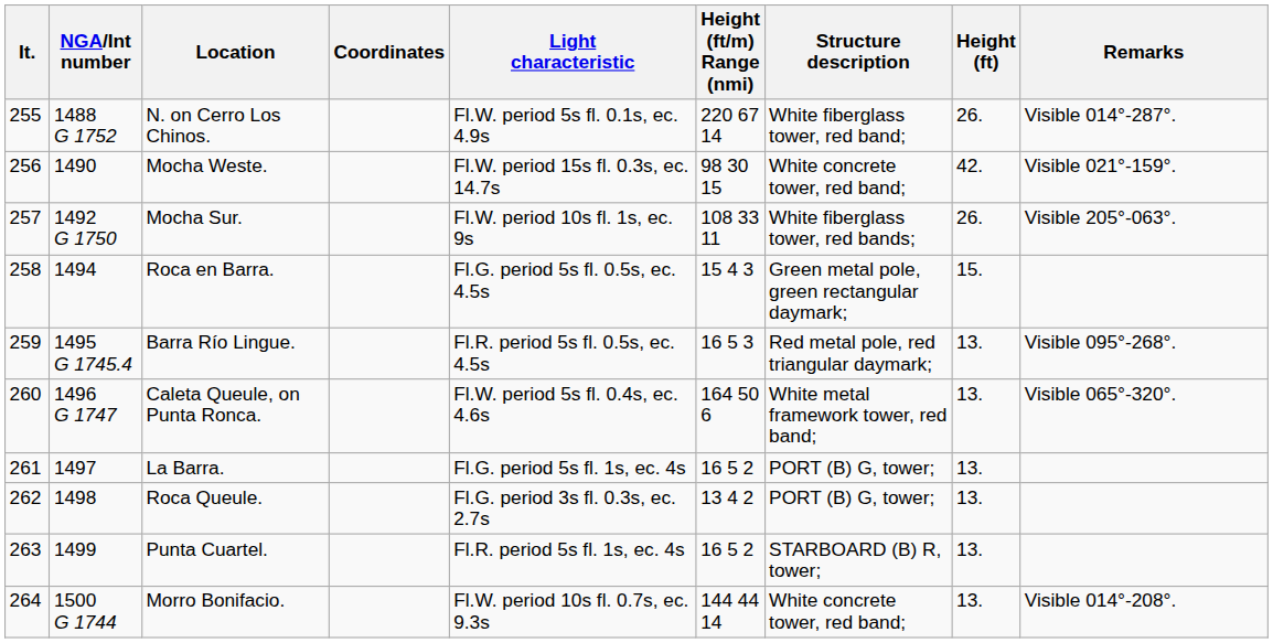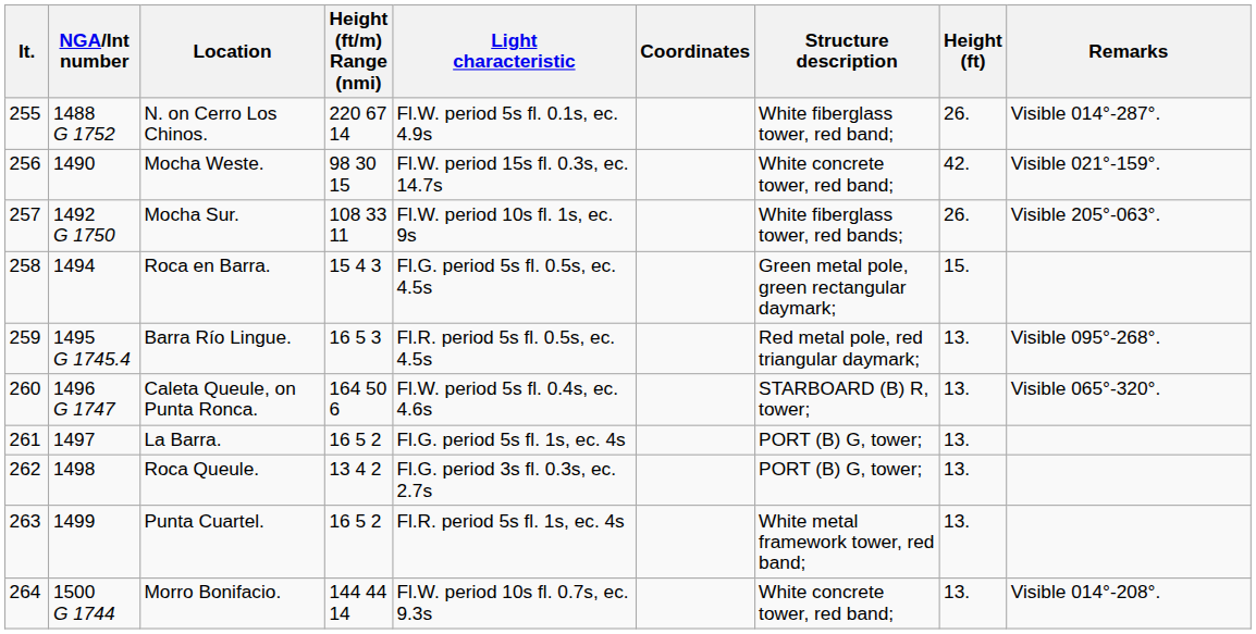 <table class="wikitable">
 <tr>
 <th width="30">It.</th>
 <th width="70"><a href='#'>NGA</a>/Int<br>number</th>
 <th width="150">Location</th>
+<th width="50">Height (ft/m)<br>Range (nmi)</th>
+<th width="200"><a href='#'>Light<br>characteristic</a></th>
 <th width="80">Coordinates</th>
-<th width="200"><a href='#'>Light<br>characteristic</a></th>
-<th width="50">Height (ft/m)<br>Range (nmi)</th>
 <th width="150">Structure<br>description</th>
 <th width="30">Height (ft)</th>
 <th width="200">Remarks</th>
 </tr>
 <tr valign="top">
 <td>255</td>
 <td>1488<br><em>G 1752</em></td>
 <td>N. on Cerro Los Chinos.</td>
+<td>220 67 14</td>
+<td>Fl.W. period 5s fl. 0.1s, ec. 4.9s</td>
 <td></td>
-<td>Fl.W. period 5s fl. 0.1s, ec. 4.9s</td>
-<td>220 67 14</td>
 <td>White fiberglass tower, red band;</td>
 <td>26.</td>
 <td>Visible 014°-287°.</td>
 </tr>
 <tr valign="top">
 <td>256</td>
 <td>1490</td>
 <td>Mocha Weste.</td>
+<td>98 30 15</td>
+<td>Fl.W. period 15s fl. 0.3s, ec. 14.7s</td>
 <td></td>
-<td>Fl.W. period 15s fl. 0.3s, ec. 14.7s</td>
-<td>98 30 15</td>
 <td>White concrete tower, red band;</td>
 <td>42.</td>
 <td>Visible 021°-159°.</td>
 </tr>
 <tr valign="top">
 <td>257</td>
 <td>1492<br><em>G 1750</em></td>
 <td>Mocha Sur.</td>
+<td>108 33 11</td>
+<td>Fl.W. period 10s fl. 1s, ec. 9s</td>
 <td></td>
-<td>Fl.W. period 10s fl. 1s, ec. 9s</td>
-<td>108 33 11</td>
 <td>White fiberglass tower, red  bands;</td>
 <td>26.</td>
 <td>Visible 205°-063°.</td>
 </tr>
 <tr valign="top">
 <td>258</td>
 <td>1494</td>
 <td>Roca en Barra.</td>
+<td>15 4 3</td>
+<td>Fl.G. period 5s fl. 0.5s, ec. 4.5s</td>
 <td></td>
-<td>Fl.G. period 5s fl. 0.5s, ec. 4.5s</td>
-<td>15 4 3</td>
 <td>Green metal pole, green  rectangular daymark;</td>
 <td>15.</td>
 <td></td>
 </tr>
 <tr valign="top">
 <td>259</td>
 <td>1495<br><em>G 1745.4</em></td>
 <td>Barra Río Lingue.</td>
+<td>16 5 3</td>
+<td>Fl.R. period 5s fl. 0.5s, ec. 4.5s</td>
 <td></td>
-<td>Fl.R. period 5s fl. 0.5s, ec. 4.5s</td>
-<td>16 5 3</td>
 <td>Red metal pole, red triangular  daymark;</td>
 <td>13.</td>
 <td>Visible 095°-268°.</td>
 </tr>
 <tr valign="top">
 <td>260</td>
 <td>1496<br><em>G 1747</em></td>
 <td>Caleta Queule, on Punta  Ronca.</td>
+<td>164 50 6</td>
+<td>Fl.W. period 5s fl. 0.4s, ec. 4.6s</td>
 <td></td>
-<td>Fl.W. period 5s fl. 0.4s, ec. 4.6s</td>
-<td>164 50 6</td>
-<td>White metal framework tower,  red band;</td>
+<td>STARBOARD (B) R, tower;</td>
 <td>13.</td>
 <td>Visible 065°-320°.</td>
 </tr>
 <tr valign="top">
 <td>261</td>
 <td>1497</td>
 <td>La Barra.</td>
+<td>16 5 2</td>
+<td>Fl.G. period 5s fl. 1s, ec. 4s</td>
 <td></td>
-<td>Fl.G. period 5s fl. 1s, ec. 4s</td>
-<td>16 5 2</td>
 <td>PORT  (B) G, tower;</td>
 <td>13.</td>
 <td></td>
 </tr>
 <tr valign="top">
 <td>262</td>
 <td>1498</td>
 <td>Roca Queule.</td>
+<td>13 4 2</td>
+<td>Fl.G. period 3s fl. 0.3s, ec. 2.7s</td>
 <td></td>
-<td>Fl.G. period 3s fl. 0.3s, ec. 2.7s</td>
-<td>13 4 2</td>
 <td>PORT  (B) G, tower;</td>
 <td>13.</td>
 <td></td>
 </tr>
 <tr valign="top">
 <td>263</td>
 <td>1499</td>
 <td>Punta Cuartel.</td>
+<td>16 5 2</td>
+<td>Fl.R. period 5s fl. 1s, ec. 4s</td>
 <td></td>
-<td>Fl.R. period 5s fl. 1s, ec. 4s</td>
-<td>16 5 2</td>
-<td>STARBOARD (B) R, tower;</td>
+<td>White metal framework tower,  red band;</td>
 <td>13.</td>
 <td></td>
 </tr>
 <tr valign="top">
 <td>264</td>
 <td>1500<br><em>G 1744</em></td>
 <td>Morro Bonifacio.</td>
+<td>144 44 14</td>
+<td>Fl.W. period 10s fl. 0.7s, ec. 9.3s</td>
 <td></td>
-<td>Fl.W. period 10s fl. 0.7s, ec. 9.3s</td>
-<td>144 44 14</td>
 <td>White concrete tower, red band;</td>
 <td>13.</td>
 <td>Visible 014°-208°.</td>
 </tr>
 </table>
